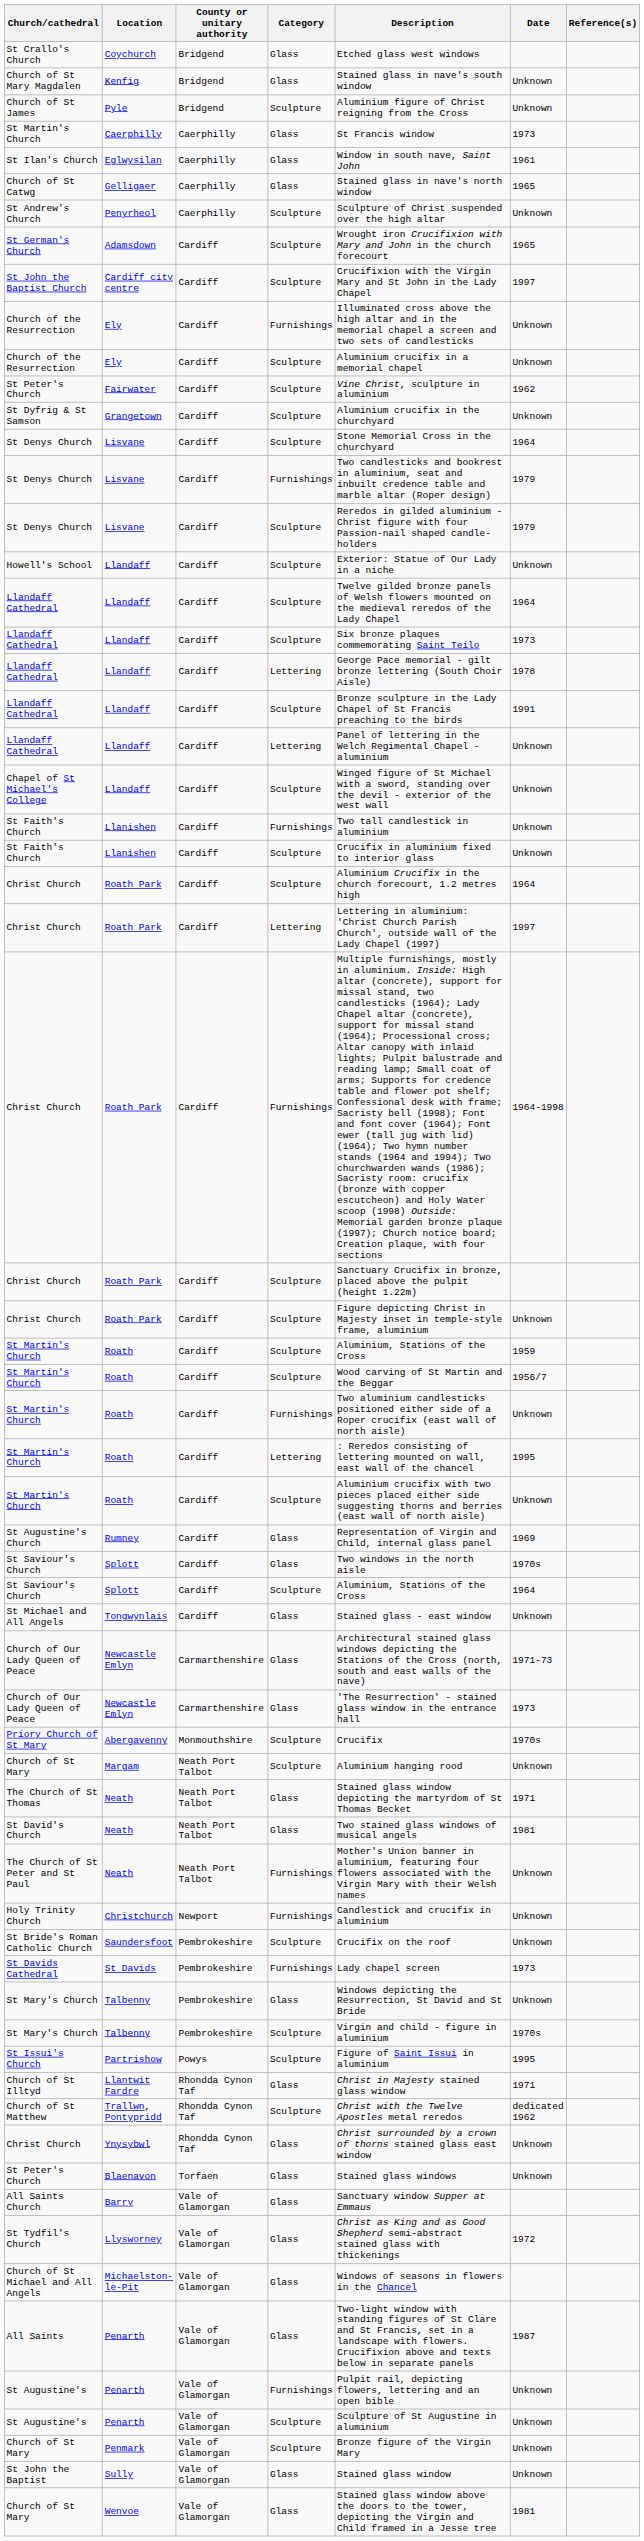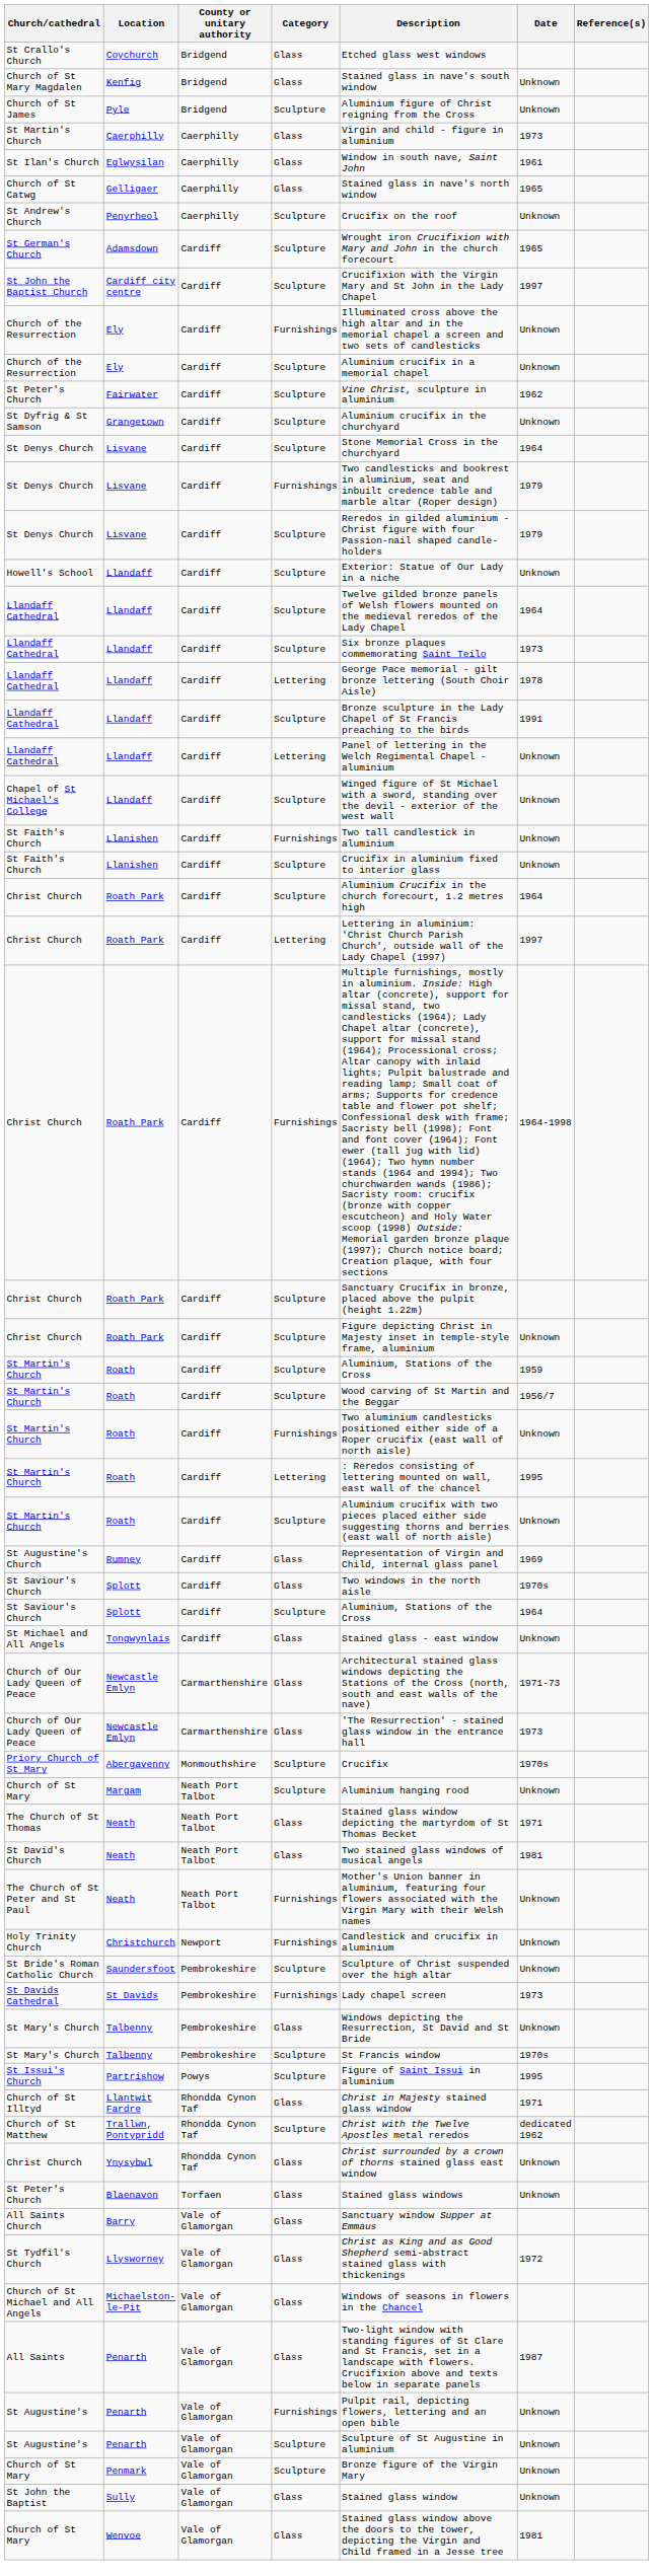 <table class="wikitable sortable">
 <tr>
 <th>Church/cathedral</th>
 <th>Location</th>
 <th>County or unitary authority</th>
 <th>Category</th>
 <th class="unsortable">Description</th>
 <th>Date</th>
 <th class="unsortable">Reference(s)</th>
 </tr>
 <tr>
 <td>St Crallo's Church</td>
 <td><a href='#'>Coychurch</a></td>
 <td>Bridgend</td>
 <td>Glass</td>
 <td>Etched glass west windows</td>
 <td></td>
 <td></td>
 </tr>
 <tr>
 <td>Church of St Mary Magdalen</td>
 <td><a href='#'>Kenfig</a></td>
 <td>Bridgend</td>
 <td>Glass</td>
 <td>Stained glass in nave's south window</td>
 <td>Unknown</td>
 <td></td>
 </tr>
 <tr>
 <td>Church of St James</td>
 <td><a href='#'>Pyle</a></td>
 <td>Bridgend</td>
 <td>Sculpture</td>
 <td>Aluminium figure of Christ reigning from the Cross</td>
 <td>Unknown</td>
 <td></td>
 </tr>
 <tr>
 <td>St Martin's Church</td>
 <td><a href='#'>Caerphilly</a></td>
 <td>Caerphilly</td>
 <td>Glass</td>
-<td>St Francis window</td>
+<td>Virgin and child - figure in aluminium</td>
 <td>1973</td>
 <td></td>
 </tr>
 <tr>
 <td>St Ilan's Church</td>
 <td><a href='#'>Eglwysilan</a></td>
 <td>Caerphilly</td>
 <td>Glass</td>
 <td>Window in south nave, <em>Saint John</em></td>
 <td>1961</td>
 <td></td>
 </tr>
 <tr>
 <td>Church of St Catwg</td>
 <td><a href='#'>Gelligaer</a></td>
 <td>Caerphilly</td>
 <td>Glass</td>
 <td>Stained glass in nave's north window</td>
 <td>1965</td>
 <td></td>
 </tr>
 <tr>
 <td>St Andrew's Church</td>
 <td><a href='#'>Penyrheol</a></td>
 <td>Caerphilly</td>
 <td>Sculpture</td>
-<td>Sculpture of Christ suspended over the high altar</td>
+<td>Crucifix on the roof</td>
 <td>Unknown</td>
 <td></td>
 </tr>
 <tr>
 <td><a href='#'>St German's Church</a></td>
 <td><a href='#'>Adamsdown</a></td>
 <td>Cardiff</td>
 <td>Sculpture</td>
 <td>Wrought iron <em>Crucifixion with Mary and John</em> in the church forecourt</td>
 <td>1965</td>
 <td></td>
 </tr>
 <tr>
 <td><a href='#'>St John the Baptist Church</a></td>
 <td><a href='#'>Cardiff city centre</a></td>
 <td>Cardiff</td>
 <td>Sculpture</td>
 <td>Crucifixion with the Virgin Mary and St John in the Lady Chapel</td>
 <td>1997</td>
 <td></td>
 </tr>
 <tr>
 <td>Church of the Resurrection</td>
 <td><a href='#'>Ely</a></td>
 <td>Cardiff</td>
 <td>Furnishings</td>
 <td>Illuminated cross above the high altar and in the memorial chapel a screen and two sets of candlesticks</td>
 <td>Unknown</td>
 <td></td>
 </tr>
 <tr>
 <td>Church of the Resurrection</td>
 <td><a href='#'>Ely</a></td>
 <td>Cardiff</td>
 <td>Sculpture</td>
 <td>Aluminium crucifix in a memorial chapel</td>
 <td>Unknown</td>
 <td></td>
 </tr>
 <tr>
 <td>St Peter's Church</td>
 <td><a href='#'>Fairwater</a></td>
 <td>Cardiff</td>
 <td>Sculpture</td>
 <td><em>Vine Christ</em>, sculpture in aluminium</td>
 <td>1962</td>
 <td></td>
 </tr>
 <tr>
 <td>St Dyfrig & St Samson</td>
 <td><a href='#'>Grangetown</a></td>
 <td>Cardiff</td>
 <td>Sculpture</td>
 <td>Aluminium crucifix in the churchyard</td>
 <td>Unknown</td>
 <td></td>
 </tr>
 <tr>
 <td>St Denys Church</td>
 <td><a href='#'>Lisvane</a></td>
 <td>Cardiff</td>
 <td>Sculpture</td>
 <td>Stone Memorial Cross in the churchyard</td>
 <td>1964</td>
 <td></td>
 </tr>
 <tr>
 <td>St Denys Church</td>
 <td><a href='#'>Lisvane</a></td>
 <td>Cardiff</td>
 <td>Furnishings</td>
 <td>Two candlesticks and bookrest in aluminium, seat and inbuilt credence table and marble altar (Roper design)</td>
 <td>1979</td>
 <td></td>
 </tr>
 <tr>
 <td>St Denys Church</td>
 <td><a href='#'>Lisvane</a></td>
 <td>Cardiff</td>
 <td>Sculpture</td>
 <td>Reredos in gilded aluminium - Christ figure with four Passion-nail shaped candle-holders</td>
 <td>1979</td>
 <td></td>
 </tr>
 <tr>
 <td>Howell's School</td>
 <td><a href='#'>Llandaff</a></td>
 <td>Cardiff</td>
 <td>Sculpture</td>
 <td>Exterior: Statue of Our Lady in a niche</td>
 <td>Unknown</td>
 <td></td>
 </tr>
 <tr>
 <td><a href='#'>Llandaff Cathedral</a></td>
 <td><a href='#'>Llandaff</a></td>
 <td>Cardiff</td>
 <td>Sculpture</td>
 <td>Twelve gilded bronze panels of Welsh flowers mounted on the medieval reredos of the Lady Chapel</td>
 <td>1964</td>
 <td></td>
 </tr>
 <tr>
 <td><a href='#'>Llandaff Cathedral</a></td>
 <td><a href='#'>Llandaff</a></td>
 <td>Cardiff</td>
 <td>Sculpture</td>
 <td>Six bronze plaques commemorating <a href='#'>Saint Teilo</a></td>
 <td>1973</td>
 <td></td>
 </tr>
 <tr>
 <td><a href='#'>Llandaff Cathedral</a></td>
 <td><a href='#'>Llandaff</a></td>
 <td>Cardiff</td>
 <td>Lettering</td>
 <td>George Pace memorial - gilt bronze lettering (South Choir Aisle)</td>
 <td>1978</td>
 <td></td>
 </tr>
 <tr>
 <td><a href='#'>Llandaff Cathedral</a></td>
 <td><a href='#'>Llandaff</a></td>
 <td>Cardiff</td>
 <td>Sculpture</td>
 <td>Bronze sculpture in the Lady Chapel of St Francis preaching to the birds</td>
 <td>1991</td>
 <td></td>
 </tr>
 <tr>
 <td><a href='#'>Llandaff Cathedral</a></td>
 <td><a href='#'>Llandaff</a></td>
 <td>Cardiff</td>
 <td>Lettering</td>
 <td>Panel of lettering in the Welch Regimental Chapel - aluminium</td>
 <td>Unknown</td>
 <td></td>
 </tr>
 <tr>
 <td>Chapel of <a href='#'>St Michael's College</a></td>
 <td><a href='#'>Llandaff</a></td>
 <td>Cardiff</td>
 <td>Sculpture</td>
 <td>Winged figure of St Michael with a sword, standing over the devil - exterior of the west wall</td>
 <td>Unknown</td>
 <td></td>
 </tr>
 <tr>
 <td>St Faith's Church</td>
 <td><a href='#'>Llanishen</a></td>
 <td>Cardiff</td>
 <td>Furnishings</td>
 <td>Two tall candlestick in aluminium</td>
 <td>Unknown</td>
 <td></td>
 </tr>
 <tr>
 <td>St Faith's Church</td>
 <td><a href='#'>Llanishen</a></td>
 <td>Cardiff</td>
 <td>Sculpture</td>
 <td>Crucifix in aluminium fixed to interior glass</td>
 <td>Unknown</td>
 <td></td>
 </tr>
 <tr>
 <td>Christ Church</td>
 <td><a href='#'>Roath Park</a></td>
 <td>Cardiff</td>
 <td>Sculpture</td>
 <td>Aluminium <em>Crucifix</em> in the church forecourt, 1.2 metres high</td>
 <td>1964</td>
 <td></td>
 </tr>
 <tr>
 <td>Christ Church</td>
 <td><a href='#'>Roath Park</a></td>
 <td>Cardiff</td>
 <td>Lettering</td>
 <td>Lettering in aluminium: 'Christ Church Parish Church', outside wall of the Lady Chapel (1997)</td>
 <td>1997</td>
 <td></td>
 </tr>
 <tr>
 <td>Christ Church</td>
 <td><a href='#'>Roath Park</a></td>
 <td>Cardiff</td>
 <td>Furnishings</td>
 <td>Multiple furnishings, mostly in aluminium. <em>Inside:</em> High altar (concrete), support for missal stand, two candlesticks (1964); Lady Chapel altar (concrete), support for missal stand (1964); Processional cross; Altar canopy with inlaid lights; Pulpit balustrade and reading lamp; Small coat of arms; Supports for credence table and flower pot shelf; Confessional desk with frame; Sacristy bell (1998); Font and font cover (1964); Font ewer (tall jug with lid) (1964); Two hymn number stands (1964 and 1994); Two churchwarden wands (1986); Sacristy room: crucifix (bronze with copper escutcheon) and Holy Water scoop (1998) <em>Outside:</em> Memorial garden bronze plaque (1997); Church notice board; Creation plaque, with four sections</td>
 <td>1964-1998</td>
 <td></td>
 </tr>
 <tr>
 <td>Christ Church</td>
 <td><a href='#'>Roath Park</a></td>
 <td>Cardiff</td>
 <td>Sculpture</td>
 <td>Sanctuary Crucifix in bronze, placed above the pulpit (height 1.22m)</td>
 <td></td>
 <td></td>
 </tr>
 <tr>
 <td>Christ Church</td>
 <td><a href='#'>Roath Park</a></td>
 <td>Cardiff</td>
 <td>Sculpture</td>
 <td>Figure depicting Christ in Majesty inset in temple-style frame, aluminium</td>
 <td>Unknown</td>
 <td></td>
 </tr>
 <tr>
 <td><a href='#'>St Martin's Church</a></td>
 <td><a href='#'>Roath</a></td>
 <td>Cardiff</td>
 <td>Sculpture</td>
 <td>Aluminium, Stations of the Cross</td>
 <td>1959</td>
 <td></td>
 </tr>
 <tr>
 <td><a href='#'>St Martin's Church</a></td>
 <td><a href='#'>Roath</a></td>
 <td>Cardiff</td>
 <td>Sculpture</td>
 <td>Wood carving of St Martin and the Beggar</td>
 <td>1956/7</td>
 <td></td>
 </tr>
 <tr>
 <td><a href='#'>St Martin's Church</a></td>
 <td><a href='#'>Roath</a></td>
 <td>Cardiff</td>
 <td>Furnishings</td>
 <td>Two aluminium candlesticks positioned either side of a Roper crucifix (east wall of north aisle)</td>
 <td>Unknown</td>
 <td></td>
 </tr>
 <tr>
 <td><a href='#'>St Martin's Church</a></td>
 <td><a href='#'>Roath</a></td>
 <td>Cardiff</td>
 <td>Lettering</td>
 <td>: Reredos consisting of lettering mounted on wall, east wall of the chancel</td>
 <td>1995</td>
 <td></td>
 </tr>
 <tr>
 <td><a href='#'>St Martin's Church</a></td>
 <td><a href='#'>Roath</a></td>
 <td>Cardiff</td>
 <td>Sculpture</td>
 <td>Aluminium crucifix with two pieces placed either side suggesting thorns and berries (east wall of north aisle)</td>
 <td>Unknown</td>
 <td></td>
 </tr>
 <tr>
 <td>St Augustine's Church</td>
 <td><a href='#'>Rumney</a></td>
 <td>Cardiff</td>
 <td>Glass</td>
 <td>Representation of Virgin and Child, internal glass panel</td>
 <td>1969</td>
 <td></td>
 </tr>
 <tr>
 <td>St Saviour's Church</td>
 <td><a href='#'>Splott</a></td>
 <td>Cardiff</td>
 <td>Glass</td>
 <td>Two windows in the north aisle</td>
 <td>1970s</td>
 <td></td>
 </tr>
 <tr>
 <td>St Saviour's Church</td>
 <td><a href='#'>Splott</a></td>
 <td>Cardiff</td>
 <td>Sculpture</td>
 <td>Aluminium, Stations of the Cross</td>
 <td>1964</td>
 <td></td>
 </tr>
 <tr>
 <td>St Michael and All Angels</td>
 <td><a href='#'>Tongwynlais</a></td>
 <td>Cardiff</td>
 <td>Glass</td>
 <td>Stained glass - east window</td>
 <td>Unknown</td>
 <td></td>
 </tr>
 <tr>
 <td>Church of Our Lady Queen of Peace</td>
 <td><a href='#'>Newcastle Emlyn</a></td>
 <td>Carmarthenshire</td>
 <td>Glass</td>
 <td>Architectural stained glass windows depicting the Stations of the Cross (north, south and east walls of the nave)</td>
 <td>1971-73</td>
 <td></td>
 </tr>
 <tr>
 <td>Church of Our Lady Queen of Peace</td>
 <td><a href='#'>Newcastle Emlyn</a></td>
 <td>Carmarthenshire</td>
 <td>Glass</td>
 <td>'The Resurrection' - stained glass window in the entrance hall</td>
 <td>1973</td>
 <td></td>
 </tr>
 <tr>
 <td><a href='#'>Priory Church of St Mary</a></td>
 <td><a href='#'>Abergavenny</a></td>
 <td>Monmouthshire</td>
 <td>Sculpture</td>
 <td>Crucifix</td>
 <td>1970s</td>
 <td></td>
 </tr>
 <tr>
 <td>Church of St Mary</td>
 <td><a href='#'>Margam</a></td>
 <td>Neath Port Talbot</td>
 <td>Sculpture</td>
 <td>Aluminium hanging rood</td>
 <td>Unknown</td>
 <td></td>
 </tr>
 <tr>
 <td>The Church of St Thomas</td>
 <td><a href='#'>Neath</a></td>
 <td>Neath Port Talbot</td>
 <td>Glass</td>
 <td>Stained glass window depicting the martyrdom of St Thomas Becket</td>
 <td>1971</td>
 <td></td>
 </tr>
 <tr>
 <td>St David's Church</td>
 <td><a href='#'>Neath</a></td>
 <td>Neath Port Talbot</td>
 <td>Glass</td>
 <td>Two stained glass windows of musical angels</td>
 <td>1981</td>
 <td></td>
 </tr>
 <tr>
 <td>The Church of St Peter and St Paul</td>
 <td><a href='#'>Neath</a></td>
 <td>Neath Port Talbot</td>
 <td>Furnishings</td>
 <td>Mother's Union banner in aluminium, featuring four flowers associated with the Virgin Mary with their Welsh names</td>
 <td>Unknown</td>
 <td></td>
 </tr>
 <tr>
 <td>Holy Trinity Church</td>
 <td><a href='#'>Christchurch</a></td>
 <td>Newport</td>
 <td>Furnishings</td>
 <td>Candlestick and crucifix in aluminium</td>
 <td>Unknown</td>
 <td></td>
 </tr>
 <tr>
 <td>St Bride's Roman Catholic Church</td>
 <td><a href='#'>Saundersfoot</a></td>
 <td>Pembrokeshire</td>
 <td>Sculpture</td>
-<td>Crucifix on the roof</td>
+<td>Sculpture of Christ suspended over the high altar</td>
 <td>Unknown</td>
 <td></td>
 </tr>
 <tr>
 <td><a href='#'>St Davids Cathedral</a></td>
 <td><a href='#'>St Davids</a></td>
 <td>Pembrokeshire</td>
 <td>Furnishings</td>
 <td>Lady chapel screen</td>
 <td>1973</td>
 <td></td>
 </tr>
 <tr>
 <td>St Mary's Church</td>
 <td><a href='#'>Talbenny</a></td>
 <td>Pembrokeshire</td>
 <td>Glass</td>
 <td>Windows depicting the Resurrection, St David and St Bride</td>
 <td>Unknown</td>
 <td></td>
 </tr>
 <tr>
 <td>St Mary's Church</td>
 <td><a href='#'>Talbenny</a></td>
 <td>Pembrokeshire</td>
 <td>Sculpture</td>
-<td>Virgin and child - figure in aluminium</td>
+<td>St Francis window</td>
 <td>1970s</td>
 <td></td>
 </tr>
 <tr>
 <td><a href='#'>St Issui's Church</a></td>
 <td><a href='#'>Partrishow</a></td>
 <td>Powys</td>
 <td>Sculpture</td>
 <td>Figure of <a href='#'>Saint Issui</a> in aluminium</td>
 <td>1995</td>
 <td></td>
 </tr>
 <tr>
 <td>Church of St Illtyd</td>
 <td><a href='#'>Llantwit Fardre</a></td>
 <td>Rhondda Cynon Taf</td>
 <td>Glass</td>
 <td><em>Christ in Majesty</em> stained glass window</td>
 <td>1971</td>
 <td></td>
 </tr>
 <tr>
 <td>Church of St Matthew</td>
 <td><a href='#'>Trallwn</a>, <a href='#'>Pontypridd</a></td>
 <td>Rhondda Cynon Taf</td>
 <td>Sculpture</td>
 <td><em>Christ with the Twelve Apostles</em> metal reredos</td>
 <td>dedicated 1962</td>
 <td></td>
 </tr>
 <tr>
 <td>Christ Church</td>
 <td><a href='#'>Ynysybwl</a></td>
 <td>Rhondda Cynon Taf</td>
 <td>Glass</td>
 <td><em>Christ surrounded by a crown of thorns</em> stained glass east window</td>
 <td>Unknown</td>
 <td></td>
 </tr>
 <tr>
 <td>St Peter's Church</td>
 <td><a href='#'>Blaenavon</a></td>
 <td>Torfaen</td>
 <td>Glass</td>
 <td>Stained glass windows</td>
 <td>Unknown</td>
 <td></td>
 </tr>
 <tr>
 <td>All Saints Church</td>
 <td><a href='#'>Barry</a></td>
 <td>Vale of Glamorgan</td>
 <td>Glass</td>
 <td>Sanctuary window <em>Supper at Emmaus</em></td>
 <td></td>
 <td></td>
 </tr>
 <tr>
 <td>St Tydfil's Church</td>
 <td><a href='#'>Llysworney</a></td>
 <td>Vale of Glamorgan</td>
 <td>Glass</td>
 <td><em>Christ as King and as Good Shepherd</em> semi-abstract stained glass with thickenings</td>
 <td>1972</td>
 <td></td>
 </tr>
 <tr>
 <td>Church of St Michael and All Angels</td>
 <td><a href='#'>Michaelston-le-Pit</a></td>
 <td>Vale of Glamorgan</td>
 <td>Glass</td>
 <td>Windows of seasons in flowers in the <a href='#'>Chancel</a></td>
 <td></td>
 <td></td>
 </tr>
 <tr>
 <td>All Saints</td>
 <td><a href='#'>Penarth</a></td>
 <td>Vale of Glamorgan</td>
 <td>Glass</td>
 <td>Two-light window with standing figures of St Clare and St Francis, set in a landscape with flowers. Crucifixion above and texts below in separate panels</td>
 <td>1987</td>
 <td></td>
 </tr>
 <tr>
 <td>St Augustine's</td>
 <td><a href='#'>Penarth</a></td>
 <td>Vale of Glamorgan</td>
 <td>Furnishings</td>
 <td>Pulpit rail, depicting flowers, lettering and an open bible</td>
 <td>Unknown</td>
 <td></td>
 </tr>
 <tr>
 <td>St Augustine's</td>
 <td><a href='#'>Penarth</a></td>
 <td>Vale of Glamorgan</td>
 <td>Sculpture</td>
 <td>Sculpture of St Augustine in aluminium</td>
 <td>Unknown</td>
 <td></td>
 </tr>
 <tr>
 <td>Church of St Mary</td>
 <td><a href='#'>Penmark</a></td>
 <td>Vale of Glamorgan</td>
 <td>Sculpture</td>
 <td>Bronze figure of the Virgin Mary</td>
 <td>Unknown</td>
 <td></td>
 </tr>
 <tr>
 <td>St John the Baptist</td>
 <td><a href='#'>Sully</a></td>
 <td>Vale of Glamorgan</td>
 <td>Glass</td>
 <td>Stained glass window</td>
 <td>Unknown</td>
 <td></td>
 </tr>
 <tr>
 <td>Church of St Mary</td>
 <td><a href='#'>Wenvoe</a></td>
 <td>Vale of Glamorgan</td>
 <td>Glass</td>
 <td>Stained glass window above the doors to the tower, depicting the Virgin and Child framed in a Jesse tree</td>
 <td>1981</td>
 <td></td>
 </tr>
 </table>
